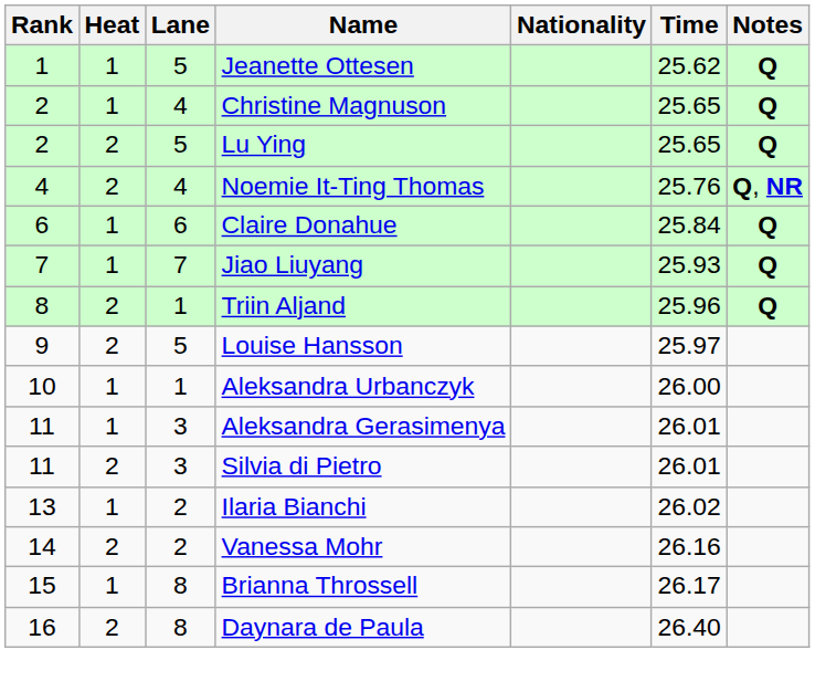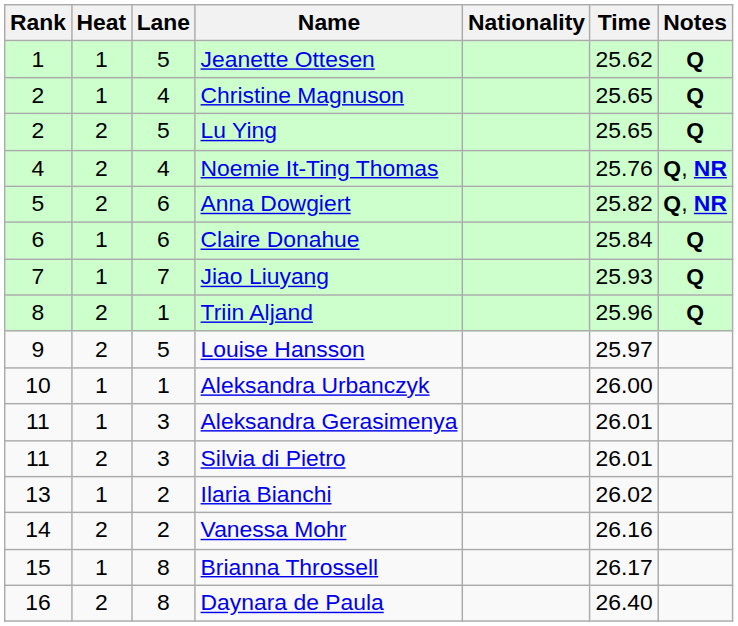 <table class="wikitable sortable" style="text-align:center">
 <tr>
 <th>Rank</th>
 <th>Heat</th>
 <th>Lane</th>
 <th>Name</th>
 <th>Nationality</th>
 <th>Time</th>
 <th>Notes</th>
 </tr>
 <tr bgcolor=ccffcc>
 <td>1</td>
 <td>1</td>
 <td>5</td>
 <td align=left><a href='#'>Jeanette Ottesen</a></td>
 <td align=left></td>
 <td>25.62</td>
 <td><strong>Q</strong></td>
 </tr>
 <tr bgcolor=ccffcc>
 <td>2</td>
 <td>1</td>
 <td>4</td>
 <td align=left><a href='#'>Christine Magnuson</a></td>
 <td align=left></td>
 <td>25.65</td>
 <td><strong>Q</strong></td>
 </tr>
 <tr bgcolor=ccffcc>
 <td>2</td>
 <td>2</td>
 <td>5</td>
 <td align=left><a href='#'>Lu Ying</a></td>
 <td align=left></td>
 <td>25.65</td>
 <td><strong>Q</strong></td>
 </tr>
 <tr bgcolor=ccffcc>
 <td>4</td>
 <td>2</td>
 <td>4</td>
 <td align=left><a href='#'>Noemie It-Ting Thomas</a></td>
 <td align=left></td>
 <td>25.76</td>
+<td><strong>Q</strong>, <strong><a href='#'>NR</a></strong></td>
+</tr>
+<tr bgcolor=ccffcc>
+<td>5</td>
+<td>2</td>
+<td>6</td>
+<td align=left><a href='#'>Anna Dowgiert</a></td>
+<td align=left></td>
+<td>25.82</td>
 <td><strong>Q</strong>, <strong><a href='#'>NR</a></strong></td>
 </tr>
 <tr bgcolor=ccffcc>
 <td>6</td>
 <td>1</td>
 <td>6</td>
 <td align=left><a href='#'>Claire Donahue</a></td>
 <td align=left></td>
 <td>25.84</td>
 <td><strong>Q</strong></td>
 </tr>
 <tr bgcolor=ccffcc>
 <td>7</td>
 <td>1</td>
 <td>7</td>
 <td align=left><a href='#'>Jiao Liuyang</a></td>
 <td align=left></td>
 <td>25.93</td>
 <td><strong>Q</strong></td>
 </tr>
 <tr bgcolor=ccffcc>
 <td>8</td>
 <td>2</td>
 <td>1</td>
 <td align=left><a href='#'>Triin Aljand</a></td>
 <td align=left></td>
 <td>25.96</td>
 <td><strong>Q</strong></td>
 </tr>
 <tr>
 <td>9</td>
 <td>2</td>
 <td>5</td>
 <td align=left><a href='#'>Louise Hansson</a></td>
 <td align=left></td>
 <td>25.97</td>
 <td></td>
 </tr>
 <tr>
 <td>10</td>
 <td>1</td>
 <td>1</td>
 <td align=left><a href='#'>Aleksandra Urbanczyk</a></td>
 <td align=left></td>
 <td>26.00</td>
 <td></td>
 </tr>
 <tr>
 <td>11</td>
 <td>1</td>
 <td>3</td>
 <td align=left><a href='#'>Aleksandra Gerasimenya</a></td>
 <td align=left></td>
 <td>26.01</td>
 <td></td>
 </tr>
 <tr>
 <td>11</td>
 <td>2</td>
 <td>3</td>
 <td align=left><a href='#'>Silvia di Pietro</a></td>
 <td align=left></td>
 <td>26.01</td>
 <td></td>
 </tr>
 <tr>
 <td>13</td>
 <td>1</td>
 <td>2</td>
 <td align=left><a href='#'>Ilaria Bianchi</a></td>
 <td align=left></td>
 <td>26.02</td>
 <td></td>
 </tr>
 <tr>
 <td>14</td>
 <td>2</td>
 <td>2</td>
 <td align=left><a href='#'>Vanessa Mohr</a></td>
 <td align=left></td>
 <td>26.16</td>
 <td></td>
 </tr>
 <tr>
 <td>15</td>
 <td>1</td>
 <td>8</td>
 <td align=left><a href='#'>Brianna Throssell</a></td>
 <td align=left></td>
 <td>26.17</td>
 <td></td>
 </tr>
 <tr>
 <td>16</td>
 <td>2</td>
 <td>8</td>
 <td align=left><a href='#'>Daynara de Paula</a></td>
 <td align=left></td>
 <td>26.40</td>
 <td></td>
 </tr>
 </table>
